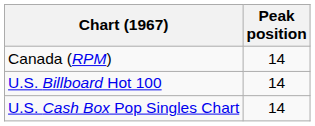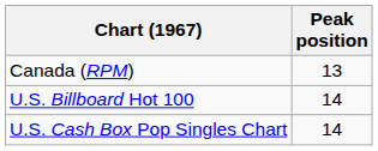 <table class="wikitable">
 <tr>
 <th align="left">Chart (1967)</th>
 <th align="left">Peak<br>position</th>
 </tr>
 <tr>
 <td>Canada (<em><a href='#'>RPM</a></em>)</td>
-<td style="text-align:center;">14</td>
+<td style="text-align:center;">13</td>
 </tr>
 <tr>
 <td><a href='#'>U.S. <em>Billboard</em> Hot 100</a></td>
 <td style="text-align:center;">14</td>
 </tr>
 <tr>
 <td><a href='#'>U.S. <em>Cash Box</em> Pop Singles Chart</a></td>
 <td style="text-align:center;">14</td>
 </tr>
 </table>
